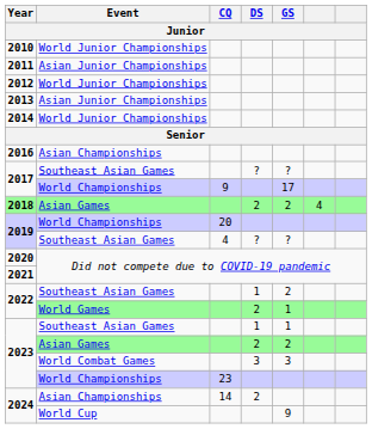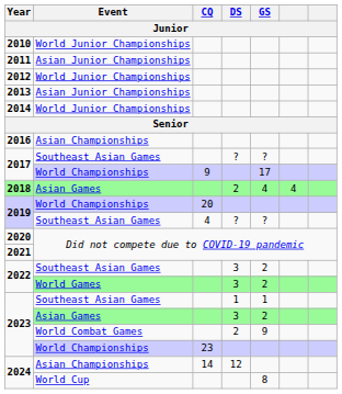 <table class="wikitable" style="text-align:center; font-size:95%;">
 <tr>
 <th align="center">Year</th>
 <th align="center">Event</th>
 <th style="width:30px;"><a href='#'>CQ</a></th>
 <th style="width:30px;"><a href='#'>DS</a></th>
 <th style="width:30px;"><a href='#'>GS</a></th>
 <th style="width:30px;"></th>
 <th style="width:30px;"></th>
 </tr>
 <tr>
 <th colspan="7"><strong>Junior</strong></th>
 </tr>
 <tr>
 <td><strong>2010</strong></td>
 <td align="left"><a href='#'>World Junior Championships</a></td>
 <td></td>
 <td></td>
 <td></td>
 <td></td>
 <td></td>
 </tr>
 <tr>
 <td><strong>2011</strong></td>
 <td align="left"><a href='#'>Asian Junior Championships</a></td>
 <td></td>
 <td></td>
 <td></td>
 <td></td>
 <td></td>
 </tr>
 <tr>
 <td><strong>2012</strong></td>
 <td align="left"><a href='#'>World Junior Championships</a></td>
 <td></td>
 <td></td>
 <td></td>
 <td></td>
 <td></td>
 </tr>
 <tr>
 <td><strong>2013</strong></td>
 <td align="left"><a href='#'>Asian Junior Championships</a></td>
 <td></td>
 <td></td>
 <td></td>
 <td></td>
 <td></td>
 </tr>
 <tr>
 <td><strong>2014</strong></td>
 <td align="left"><a href='#'>World Junior Championships</a></td>
 <td></td>
 <td></td>
 <td></td>
 <td></td>
 <td></td>
 </tr>
 <tr>
 <th colspan="7"><strong>Senior</strong></th>
 </tr>
 <tr>
 <td><strong>2016</strong></td>
 <td align="left"><a href='#'>Asian Championships</a></td>
 <td></td>
 <td></td>
 <td></td>
 <td></td>
 <td></td>
 </tr>
 <tr>
 <td rowspan="2"><strong>2017</strong></td>
 <td align="left"><a href='#'>Southeast Asian Games</a></td>
 <td></td>
 <td>?</td>
 <td>?</td>
 <td></td>
 <td></td>
 </tr>
 <tr style="background:#ccf;">
 <td align="left"><a href='#'>World Championships</a></td>
 <td>9</td>
 <td></td>
 <td>17</td>
 <td></td>
 <td></td>
 </tr>
 <tr style="background:#98fb98;">
 <td><strong>2018</strong></td>
 <td align="left"><a href='#'>Asian Games</a></td>
 <td></td>
 <td>2</td>
-<td>2</td>
+<td>4</td>
 <td>4</td>
 <td></td>
 </tr>
 <tr style="background:#ccf;">
 <td rowspan="2"><strong>2019</strong></td>
 <td align="left"><a href='#'>World Championships</a></td>
 <td>20</td>
 <td></td>
 <td></td>
 <td></td>
 <td></td>
 </tr>
 <tr>
 <td align="left"><a href='#'>Southeast Asian Games</a></td>
 <td>4</td>
 <td>?</td>
 <td>?</td>
 <td></td>
 <td></td>
 </tr>
 <tr>
 <td><strong>2020</strong></td>
 <td colspan="6" rowspan="2"><em>Did not compete due to <a href='#'>COVID-19 pandemic</a></em></td>
 </tr>
 <tr>
 <td><strong>2021</strong></td>
 </tr>
 <tr>
 <td rowspan="2"><strong>2022</strong></td>
 <td align="left"><a href='#'>Southeast Asian Games</a></td>
 <td></td>
-<td>1</td>
+<td>3</td>
 <td>2</td>
 <td></td>
 <td></td>
 </tr>
 <tr style="background:#98fb98;">
 <td align="left"><a href='#'>World Games</a></td>
 <td></td>
+<td>3</td>
 <td>2</td>
-<td>1</td>
 <td></td>
 <td></td>
 </tr>
 <tr>
 <td rowspan="4"><strong>2023</strong></td>
 <td align="left"><a href='#'>Southeast Asian Games</a></td>
 <td></td>
 <td>1</td>
 <td>1</td>
 <td></td>
 <td></td>
 </tr>
 <tr style="background:#98fb98;">
 <td align="left"><a href='#'>Asian Games</a></td>
 <td></td>
-<td>2</td>
+<td>3</td>
 <td>2</td>
 <td></td>
 <td></td>
 </tr>
 <tr>
 <td align="left"><a href='#'>World Combat Games</a></td>
 <td></td>
-<td>3</td>
-<td>3</td>
+<td>2</td>
+<td>9</td>
 <td></td>
 <td></td>
 </tr>
 <tr style="background:#ccf;">
 <td align="left"><a href='#'>World Championships</a></td>
 <td>23</td>
 <td></td>
 <td></td>
 <td></td>
 <td></td>
 </tr>
 <tr>
 <td rowspan="2"><strong>2024</strong></td>
 <td align="left"><a href='#'>Asian Championships</a></td>
 <td>14</td>
-<td>2</td>
+<td>12</td>
 <td></td>
 <td></td>
 <td></td>
 </tr>
 <tr>
 <td align="left"><a href='#'>World Cup</a></td>
 <td></td>
 <td></td>
-<td>9</td>
+<td>8</td>
 <td></td>
 <td></td>
 </tr>
 </table>
